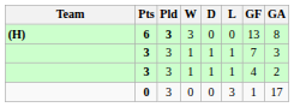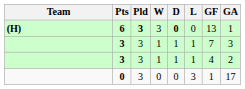 <table class="wikitable" style="text-align: center;">
 <tr>
 <th width=165>Team</th>
 <th width=20>Pts</th>
 <th width=20>Pld</th>
 <th width=20>W</th>
 <th width=20>D</th>
 <th width=20>L</th>
 <th width=20>GF</th>
 <th width=20>GA</th>
 </tr>
 <tr style="background:#cfc;">
 <td style="text-align:left;"> <strong>(H)</strong></td>
 <td><strong>6</strong></td>
 <td><strong>3</strong></td>
 <td>3</td>
-<td>0</td>
+<td><strong>0</strong></td>
 <td>0</td>
 <td>13</td>
-<td>8</td>
+<td>1</td>
 </tr>
 <tr style="background:#cfc;">
 <td style="text-align:left;"></td>
 <td><strong>3</strong></td>
 <td>3</td>
 <td>1</td>
 <td>1</td>
 <td>1</td>
 <td>7</td>
 <td>3</td>
 </tr>
 <tr style="background:#cfc;">
 <td style="text-align:left;"></td>
 <td><strong>3</strong></td>
 <td>3</td>
 <td>1</td>
 <td>1</td>
 <td>1</td>
 <td>4</td>
 <td>2</td>
 </tr>
 <tr>
 <td style="text-align:left;"></td>
 <td><strong>0</strong></td>
 <td>3</td>
 <td>0</td>
 <td>0</td>
 <td>3</td>
 <td>1</td>
 <td>17</td>
 </tr>
 </table>
